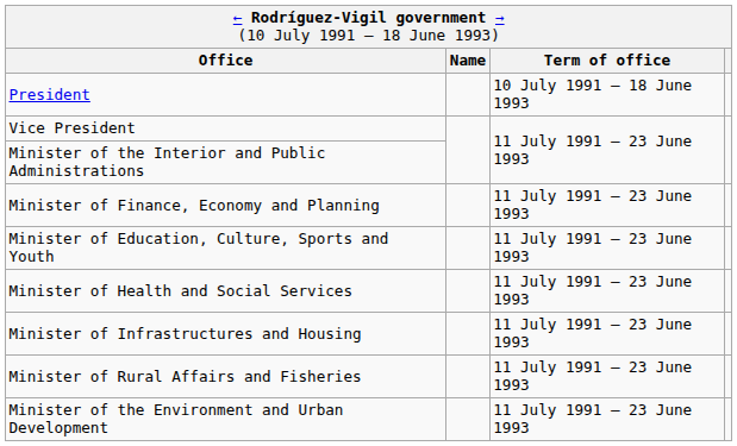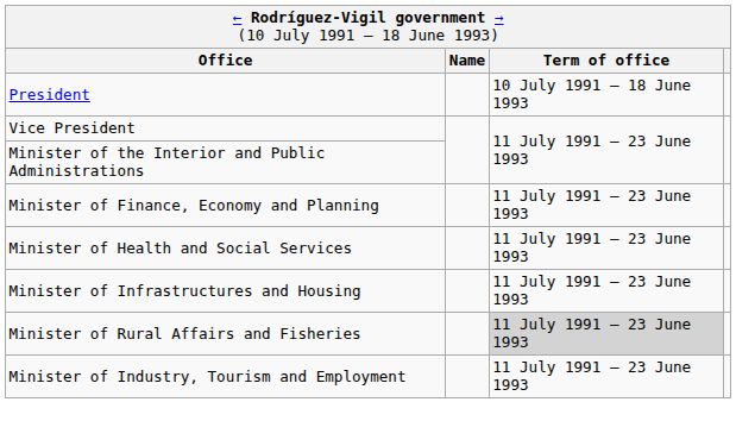 <table class="wikitable" style="font-size:97%;">
 <tr>
 <td colspan="4" bgcolor="#F2F2F2" align="center"><a href='#'>←</a> <strong>Rodríguez-Vigil government</strong>  <a href='#'>→</a><br>(10 July 1991 – 18 June 1993)</td>
 </tr>
 <tr>
 <th>Office</th>
 <th>Name</th>
 <th>Term of office</th>
 <th></th>
 </tr>
 <tr>
 <td><a href='#'>President</a></td>
 <td><strong></strong></td>
 <td>10 July 1991 – 18 June 1993</td>
 <td align=center></td>
 </tr>
 <tr>
 <td>Vice President</td>
 <td rowspan=2><strong></strong> </td>
 <td rowspan=2>11 July 1991 – 23 June 1993</td>
 <td rowspan=2 align=center></td>
 </tr>
 <tr>
 <td>Minister of the Interior and Public Administrations</td>
 </tr>
 <tr>
 <td>Minister of Finance, Economy and Planning</td>
 <td><strong></strong></td>
 <td>11 July 1991 – 23 June 1993</td>
 <td align=center></td>
 </tr>
 <tr>
-<td>Minister of Education, Culture, Sports and Youth</td>
-<td><strong></strong></td>
-<td>11 July 1991 – 23 June 1993</td>
-<td align=center></td>
-</tr>
-<tr>
 <td>Minister of Health and Social Services</td>
 <td><strong></strong> </td>
 <td>11 July 1991 – 23 June 1993</td>
 <td align=center></td>
 </tr>
 <tr>
 <td>Minister of Infrastructures and Housing</td>
 <td><strong></strong></td>
 <td>11 July 1991 – 23 June 1993</td>
 <td align=center></td>
 </tr>
 <tr>
 <td>Minister of Rural Affairs and Fisheries</td>
 <td><strong></strong></td>
-<td>11 July 1991 – 23 June 1993</td>
+<td style="background: lightgrey;">11 July 1991 – 23 June 1993</td>
 <td align=center></td>
 </tr>
 <tr>
-<td>Minister of the Environment and Urban Development</td>
+<td>Minister of Industry, Tourism and Employment</td>
 <td><strong></strong></td>
 <td>11 July 1991 – 23 June 1993</td>
 <td align=center></td>
 </tr>
 </table>
